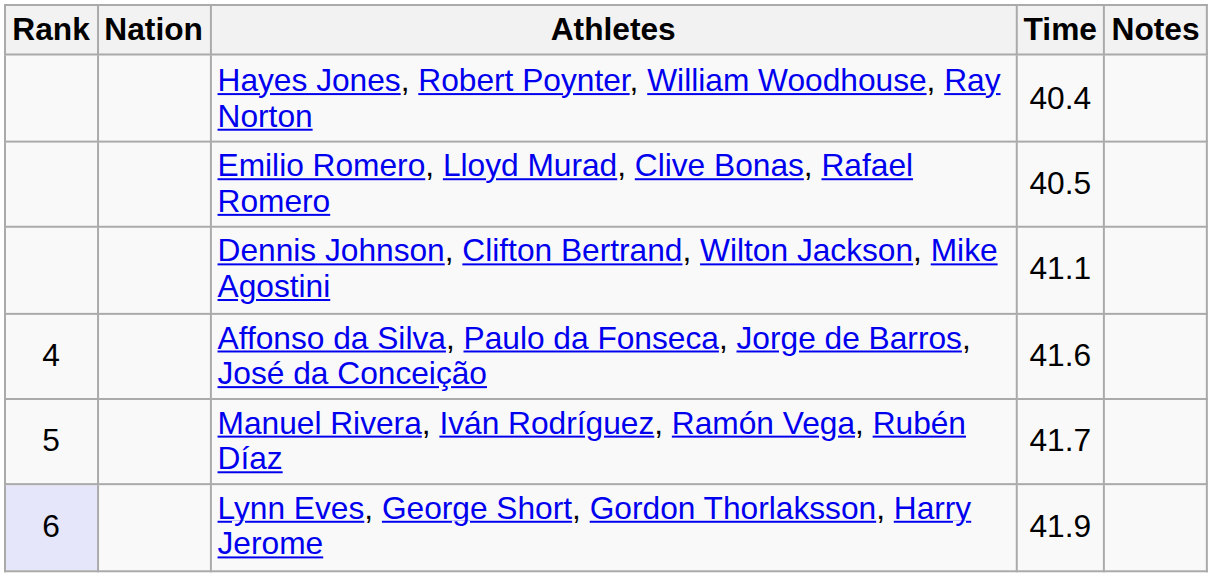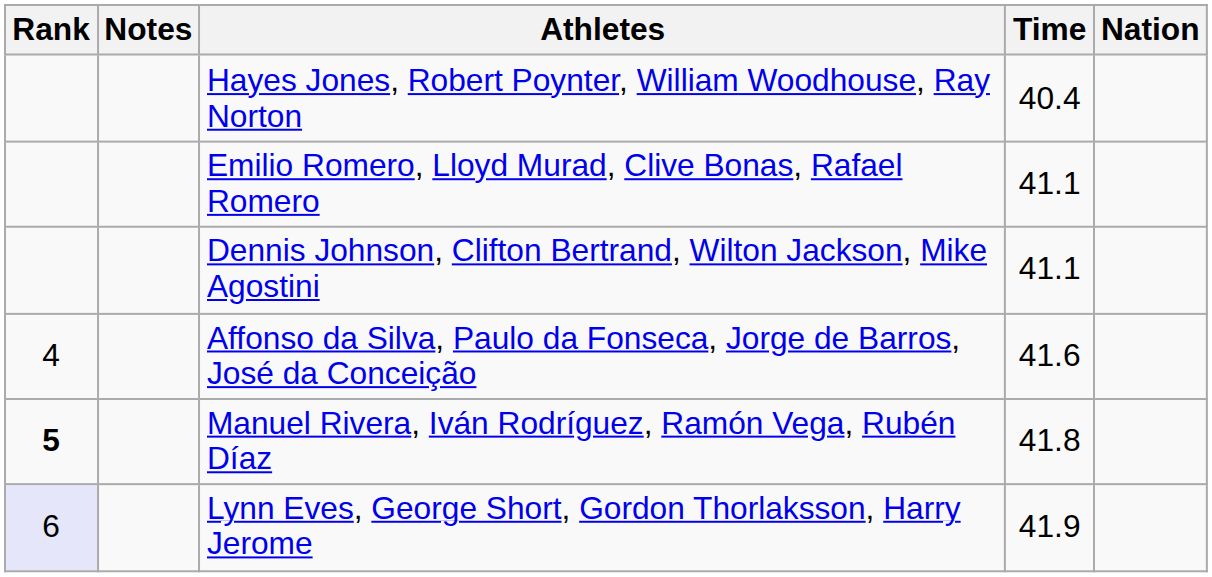 <table class="wikitable sortable" style="text-align:center">
 <tr>
 <th>Rank</th>
-<th>Nation</th>
+<th>Notes</th>
 <th>Athletes</th>
 <th>Time</th>
-<th>Notes</th>
+<th>Nation</th>
 </tr>
 <tr>
 <td></td>
-<td align=left></td>
+<td></td>
 <td align=left><a href='#'>Hayes Jones</a>, <a href='#'>Robert Poynter</a>, <a href='#'>William Woodhouse</a>, <a href='#'>Ray Norton</a></td>
 <td>40.4</td>
-<td></td>
+<td align=left></td>
 </tr>
 <tr>
 <td></td>
+<td></td>
+<td align=left><a href='#'>Emilio Romero</a>, <a href='#'>Lloyd Murad</a>, <a href='#'>Clive Bonas</a>, <a href='#'>Rafael Romero</a></td>
+<td>41.1</td>
 <td align=left></td>
-<td align=left><a href='#'>Emilio Romero</a>, <a href='#'>Lloyd Murad</a>, <a href='#'>Clive Bonas</a>, <a href='#'>Rafael Romero</a></td>
-<td>40.5</td>
-<td></td>
 </tr>
 <tr>
 <td></td>
-<td align=left></td>
+<td></td>
 <td align=left><a href='#'>Dennis Johnson</a>, <a href='#'>Clifton Bertrand</a>, <a href='#'>Wilton Jackson</a>, <a href='#'>Mike Agostini</a></td>
 <td>41.1</td>
-<td></td>
+<td align=left></td>
 </tr>
 <tr>
 <td>4</td>
-<td align=left></td>
+<td></td>
 <td align=left><a href='#'>Affonso da Silva</a>, <a href='#'>Paulo da Fonseca</a>, <a href='#'>Jorge de Barros</a>, <a href='#'>José da Conceição</a></td>
 <td>41.6</td>
-<td></td>
+<td align=left></td>
 </tr>
 <tr>
-<td>5</td>
+<td><strong>5</strong></td>
+<td></td>
+<td align=left><a href='#'>Manuel Rivera</a>, <a href='#'>Iván Rodríguez</a>, <a href='#'>Ramón Vega</a>, <a href='#'>Rubén Díaz</a></td>
+<td>41.8</td>
 <td align=left></td>
-<td align=left><a href='#'>Manuel Rivera</a>, <a href='#'>Iván Rodríguez</a>, <a href='#'>Ramón Vega</a>, <a href='#'>Rubén Díaz</a></td>
-<td>41.7</td>
-<td></td>
 </tr>
 <tr>
 <td style="background: lavender;">6</td>
-<td align=left></td>
+<td></td>
 <td align=left><a href='#'>Lynn Eves</a>, <a href='#'>George Short</a>, <a href='#'>Gordon Thorlaksson</a>, <a href='#'>Harry Jerome</a></td>
 <td>41.9</td>
-<td></td>
+<td align=left></td>
 </tr>
 </table>
